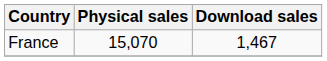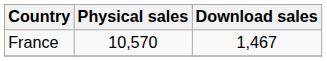 <table class="wikitable sortable">
 <tr>
 <th>Country</th>
 <th>Physical sales</th>
 <th>Download sales</th>
 </tr>
 <tr>
 <td>France</td>
-<td align="center">15,070</td>
+<td align="center">10,570</td>
 <td align="center">1,467</td>
 </tr>
 <tr>
 </tr>
 </table>
